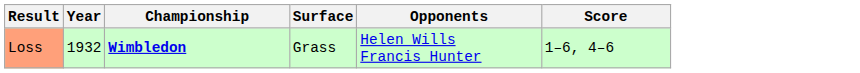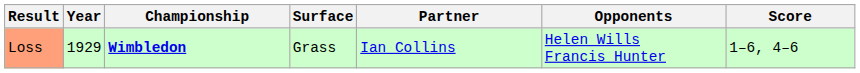 <table class="sortable wikitable">
 <tr>
 <th style="width:40px">Result</th>
 <th style="width:30px">Year</th>
 <th style="width:160px">Championship</th>
 <th style="width:50px">Surface</th>
+<th style="width:160px">Partner</th>
 <th style="width:160px">Opponents</th>
 <th style="width:110px" class="unsortable">Score</th>
 </tr>
 <tr style="background:#cfc;">
 <td style="background:#ffa07a;">Loss</td>
-<td>1932</td>
+<td>1929</td>
 <td><strong><a href='#'>Wimbledon</a></strong></td>
 <td>Grass</td>
+<td> <a href='#'>Ian Collins</a></td>
 <td> <a href='#'>Helen Wills</a> <br>  <a href='#'>Francis Hunter</a></td>
 <td>1–6, 4–6</td>
 </tr>
 </table>
